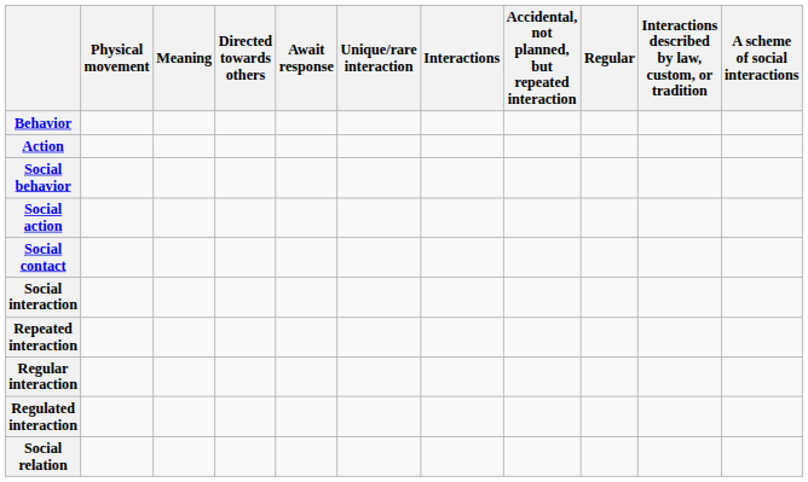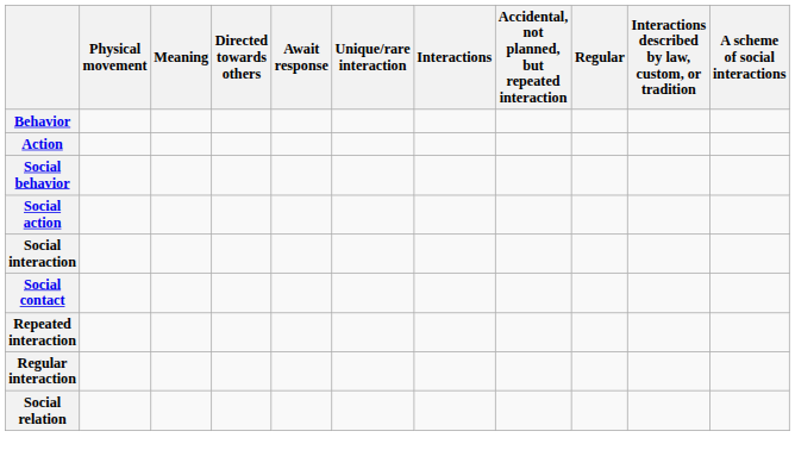 <table class="wikitable">
 <tr>
 <th></th>
 <th>Physical movement</th>
 <th>Meaning</th>
 <th>Directed towards others</th>
 <th>Await response</th>
 <th>Unique/rare interaction</th>
 <th>Interactions</th>
 <th>Accidental, not planned, but repeated interaction</th>
 <th>Regular</th>
 <th>Interactions described by law, custom, or tradition</th>
 <th>A scheme of social interactions</th>
 </tr>
 <tr>
 <th><a href='#'>Behavior</a></th>
 <td></td>
 <td></td>
 <td></td>
 <td></td>
 <td></td>
 <td></td>
 <td></td>
 <td></td>
 <td></td>
 <td></td>
 </tr>
 <tr>
 <th><a href='#'>Action</a></th>
 <td></td>
 <td></td>
 <td></td>
 <td></td>
 <td></td>
 <td></td>
 <td></td>
 <td></td>
 <td></td>
 <td></td>
 </tr>
 <tr>
 <th><a href='#'>Social behavior</a></th>
 <td></td>
 <td></td>
 <td></td>
 <td></td>
 <td></td>
 <td></td>
 <td></td>
 <td></td>
 <td></td>
 <td></td>
 </tr>
 <tr>
 <th><a href='#'>Social action</a></th>
 <td></td>
 <td></td>
 <td></td>
 <td></td>
 <td></td>
 <td></td>
 <td></td>
 <td></td>
 <td></td>
 <td></td>
 </tr>
 <tr>
-<th><a href='#'>Social contact</a></th>
+<th>Social interaction</th>
 <td></td>
 <td></td>
 <td></td>
 <td></td>
 <td></td>
 <td></td>
 <td></td>
 <td></td>
 <td></td>
 <td></td>
 </tr>
 <tr>
-<th>Social interaction</th>
+<th><a href='#'>Social contact</a></th>
 <td></td>
 <td></td>
 <td></td>
 <td></td>
 <td></td>
 <td></td>
 <td></td>
 <td></td>
 <td></td>
 <td></td>
 </tr>
 <tr>
 <th>Repeated interaction</th>
 <td></td>
 <td></td>
 <td></td>
 <td></td>
 <td></td>
 <td></td>
 <td></td>
 <td></td>
 <td></td>
 <td></td>
 </tr>
 <tr>
 <th>Regular interaction</th>
 <td></td>
 <td></td>
 <td></td>
 <td></td>
 <td></td>
 <td></td>
 <td></td>
 <td></td>
 <td></td>
 <td></td>
 </tr>
 <tr>
-<th>Regulated interaction</th>
-<td></td>
-<td></td>
-<td></td>
-<td></td>
-<td></td>
-<td></td>
-<td></td>
-<td></td>
-<td></td>
-<td></td>
-</tr>
-<tr>
 <th>Social relation</th>
 <td></td>
 <td></td>
 <td></td>
 <td></td>
 <td></td>
 <td></td>
 <td></td>
 <td></td>
 <td></td>
 <td></td>
 </tr>
 </table>
